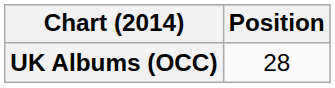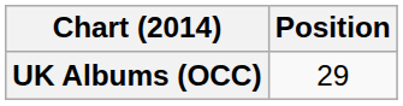 <table class="wikitable plainrowheaders" style="text-align:center">
 <tr>
 <th>Chart (2014)</th>
 <th>Position</th>
 </tr>
 <tr>
 <th scope="row">UK Albums (OCC)</th>
-<td>28</td>
+<td>29</td>
 </tr>
 </table>
